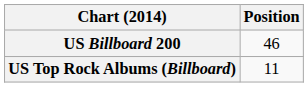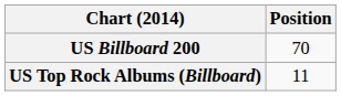 <table class="wikitable sortable plainrowheaders" style="text-align:center">
 <tr>
 <th scope="col">Chart (2014)</th>
 <th scope="col">Position</th>
 </tr>
 <tr>
 <th scope="row">US <em>Billboard</em> 200</th>
-<td style="text-align:center;">46</td>
+<td style="text-align:center;">70</td>
 </tr>
 <tr>
 <th scope="row">US Top Rock Albums (<em>Billboard</em>)</th>
 <td style="text-align:center;">11</td>
 </tr>
 </table>
